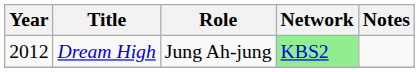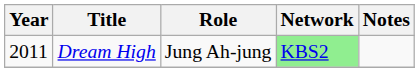 <table class="wikitable">
 <tr>
 <th>Year</th>
 <th>Title</th>
 <th>Role</th>
 <th>Network</th>
 <th>Notes</th>
 </tr>
 <tr>
-<td>2012</td>
+<td>2011</td>
 <td><em><a href='#'>Dream High</a></em></td>
 <td>Jung Ah-jung</td>
 <td style="background: lightgreen;"><a href='#'>KBS2</a></td>
 <td></td>
 </tr>
 <tr>
 </tr>
 </table>
